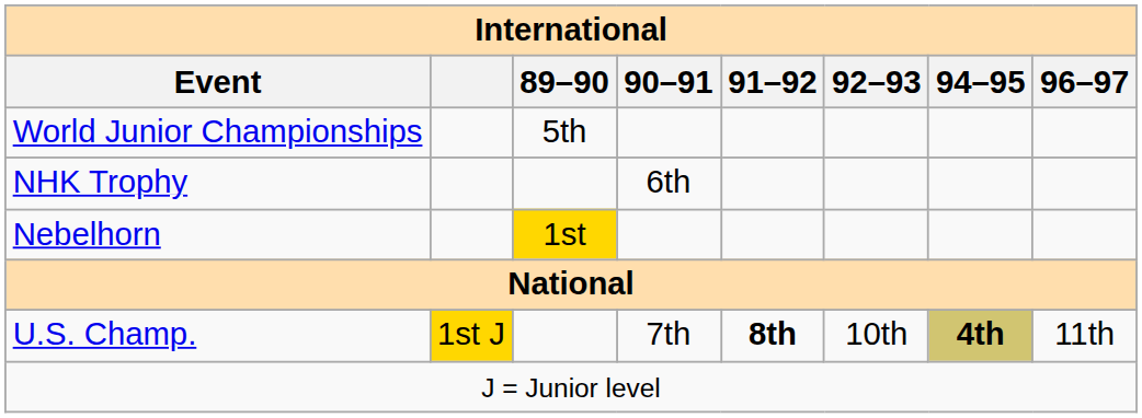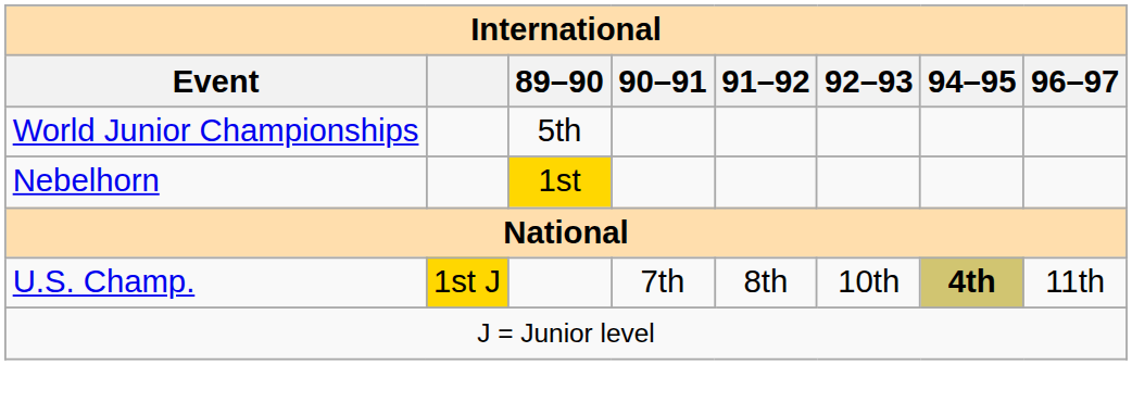 <table class="wikitable" style="text-align:center">
 <tr>
 <th colspan="8" style="background-color: #ffdead; " align="center">International</th>
 </tr>
 <tr>
 <th>Event</th>
 <th></th>
 <th>89–90</th>
 <th>90–91</th>
 <th>91–92</th>
 <th>92–93</th>
 <th>94–95</th>
 <th>96–97</th>
 </tr>
 <tr>
 <td align=left><a href='#'>World Junior Championships</a></td>
 <td></td>
 <td>5th</td>
 <td></td>
 <td></td>
 <td></td>
 <td></td>
 <td></td>
 </tr>
 <tr>
-<td align=left><a href='#'>NHK Trophy</a></td>
-<td></td>
-<td></td>
-<td>6th</td>
-<td></td>
-<td></td>
-<td></td>
-<td></td>
-</tr>
-<tr>
 <td align=left><a href='#'>Nebelhorn</a></td>
 <td></td>
 <td bgcolor=gold>1st</td>
 <td></td>
 <td></td>
 <td></td>
 <td></td>
 <td></td>
 </tr>
 <tr>
 <th colspan="8" style="background-color: #ffdead; " align="center">National</th>
 </tr>
 <tr>
 <td align=left><a href='#'>U.S. Champ.</a></td>
 <td bgcolor=gold>1st J</td>
 <td></td>
 <td>7th</td>
-<td><strong>8th</strong></td>
+<td>8th</td>
 <td>10th</td>
 <td bgcolor="d1c571"><strong>4th</strong></td>
 <td>11th</td>
 </tr>
 <tr>
 <td colspan="8" align="center"><small> J = Junior level </small></td>
 </tr>
 </table>
